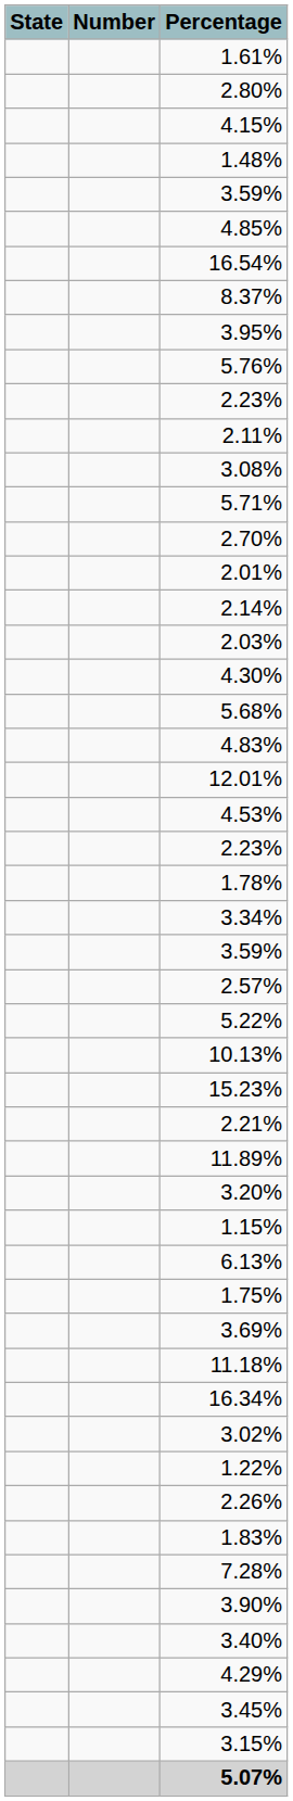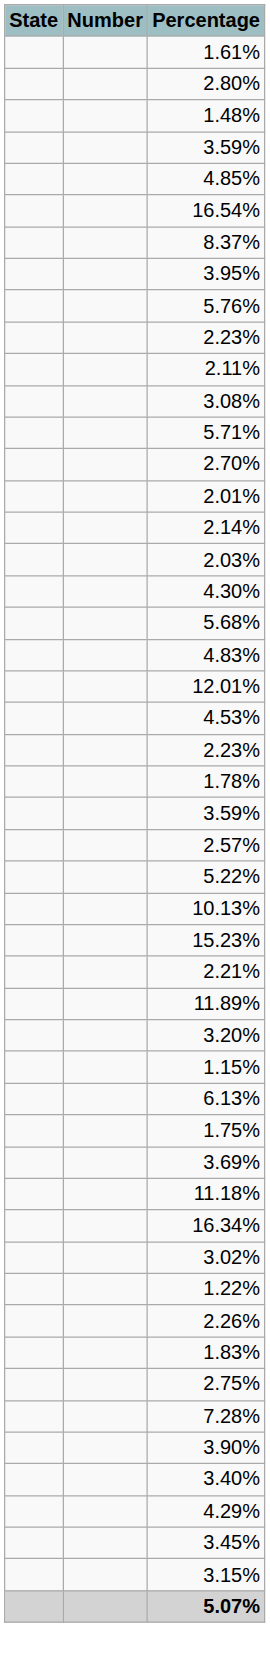 <table class="wikitable sortable">
 <tr>
 <th style="text-align:center; background:#9dbec3;"><strong>State</strong></th>
 <th style="text-align:center; background:#9dbec3;"><strong>Number</strong></th>
 <th style="text-align:center; background:#9dbec3;"><strong>Percentage</strong></th>
 </tr>
 <tr>
 <td border = "1"></td>
 <td align="right"></td>
 <td align="right">1.61%</td>
 </tr>
 <tr>
 <td border = "1"></td>
 <td align="right"></td>
 <td align="right">2.80%</td>
-</tr>
-<tr>
-<td border = "1"></td>
-<td align="right"></td>
-<td align="right">4.15%</td>
 </tr>
 <tr>
 <td border = "1"></td>
 <td align="right"></td>
 <td align="right">1.48%</td>
 </tr>
 <tr>
 <td border = "1"></td>
 <td align="right"></td>
 <td align="right">3.59%</td>
 </tr>
 <tr>
 <td border = "1"></td>
 <td align="right"></td>
 <td align="right">4.85%</td>
 </tr>
 <tr>
 <td border = "1"></td>
 <td align="right"></td>
 <td align="right">16.54%</td>
 </tr>
 <tr>
 <td border = "1"></td>
 <td align="right"></td>
 <td align="right">8.37%</td>
 </tr>
 <tr>
 <td border = "1"></td>
 <td align="right"></td>
 <td align="right">3.95%</td>
 </tr>
 <tr>
 <td border = "1"></td>
 <td align="right"></td>
 <td align="right">5.76%</td>
 </tr>
 <tr>
 <td border = "1"></td>
 <td align="right"></td>
 <td align="right">2.23%</td>
 </tr>
 <tr>
 <td border = "1"></td>
 <td align="right"></td>
 <td align="right">2.11%</td>
 </tr>
 <tr>
 <td border = "1"></td>
 <td align="right"></td>
 <td align="right">3.08%</td>
 </tr>
 <tr>
 <td border = "1"></td>
 <td align="right"></td>
 <td align="right">5.71%</td>
 </tr>
 <tr>
 <td border = "1"></td>
 <td align="right"></td>
 <td align="right">2.70%</td>
 </tr>
 <tr>
 <td border = "1"></td>
 <td align="right"></td>
 <td align="right">2.01%</td>
 </tr>
 <tr>
 <td border = "1"></td>
 <td align="right"></td>
 <td align="right">2.14%</td>
 </tr>
 <tr>
 <td border = "1"></td>
 <td align="right"></td>
 <td align="right">2.03%</td>
 </tr>
 <tr>
 <td border = "1"></td>
 <td align="right"></td>
 <td align="right">4.30%</td>
 </tr>
 <tr>
 <td border = "1"></td>
 <td align="right"></td>
 <td align="right">5.68%</td>
 </tr>
 <tr>
 <td border = "1"></td>
 <td align="right"></td>
 <td align="right">4.83%</td>
 </tr>
 <tr>
 <td border = "1"></td>
 <td align="right"></td>
 <td align="right">12.01%</td>
 </tr>
 <tr>
 <td border = "1"></td>
 <td align="right"></td>
 <td align="right">4.53%</td>
 </tr>
 <tr>
 <td border = "1"></td>
 <td align="right"></td>
 <td align="right">2.23%</td>
 </tr>
 <tr>
 <td border = "1"></td>
 <td align="right"></td>
 <td align="right">1.78%</td>
 </tr>
 <tr>
 <td border = "1"></td>
 <td align="right"></td>
-<td align="right">3.34%</td>
-</tr>
-<tr>
-<td border = "1"></td>
-<td align="right"></td>
 <td align="right">3.59%</td>
 </tr>
 <tr>
 <td border = "1"></td>
 <td align="right"></td>
 <td align="right">2.57%</td>
 </tr>
 <tr>
 <td border = "1"></td>
 <td align="right"></td>
 <td align="right">5.22%</td>
 </tr>
 <tr>
 <td border = "1"></td>
 <td align="right"></td>
 <td align="right">10.13%</td>
 </tr>
 <tr>
 <td border = "1"></td>
 <td align="right"></td>
 <td align="right">15.23%</td>
 </tr>
 <tr>
 <td border = "1"></td>
 <td align="right"></td>
 <td align="right">2.21%</td>
 </tr>
 <tr>
 <td border = "1"></td>
 <td align="right"></td>
 <td align="right">11.89%</td>
 </tr>
 <tr>
 <td border = "1"></td>
 <td align="right"></td>
 <td align="right">3.20%</td>
 </tr>
 <tr>
 <td border = "1"></td>
 <td align="right"></td>
 <td align="right">1.15%</td>
 </tr>
 <tr>
 <td border = "1"></td>
 <td align="right"></td>
 <td align="right">6.13%</td>
 </tr>
 <tr>
 <td border = "1"></td>
 <td align="right"></td>
 <td align="right">1.75%</td>
 </tr>
 <tr>
 <td border = "1"></td>
 <td align="right"></td>
 <td align="right">3.69%</td>
 </tr>
 <tr>
 <td border = "1"></td>
 <td align="right"></td>
 <td align="right">11.18%</td>
 </tr>
 <tr>
 <td border = "1"></td>
 <td align="right"></td>
 <td align="right">16.34%</td>
 </tr>
 <tr>
 <td border = "1"></td>
 <td align="right"></td>
 <td align="right">3.02%</td>
 </tr>
 <tr>
 <td border = "1"></td>
 <td align="right"></td>
 <td align="right">1.22%</td>
 </tr>
 <tr>
 <td border = "1"></td>
 <td align="right"></td>
 <td align="right">2.26%</td>
 </tr>
 <tr>
 <td border = "1"></td>
 <td align="right"></td>
 <td align="right">1.83%</td>
 </tr>
 <tr>
 <td border = "1"></td>
 <td align="right"></td>
+<td align="right">2.75%</td>
+</tr>
+<tr>
+<td border = "1"></td>
+<td align="right"></td>
 <td align="right">7.28%</td>
 </tr>
 <tr>
 <td border = "1"></td>
 <td align="right"></td>
 <td align="right">3.90%</td>
 </tr>
 <tr>
 <td border = "1"></td>
 <td align="right"></td>
 <td align="right">3.40%</td>
 </tr>
 <tr>
 <td border = "1"></td>
 <td align="right"></td>
 <td align="right">4.29%</td>
 </tr>
 <tr>
 <td border = "1"></td>
 <td align="right"></td>
 <td align="right">3.45%</td>
 </tr>
 <tr>
 <td border = "1"></td>
 <td align="right"></td>
 <td align="right">3.15%</td>
 </tr>
 <tr class="sortbottom" bgcolor="lightgrey">
 <td border = "1"><strong></strong></td>
 <td align="right"><strong></strong></td>
 <td align="right"><strong>5.07%</strong></td>
 </tr>
 </table>
